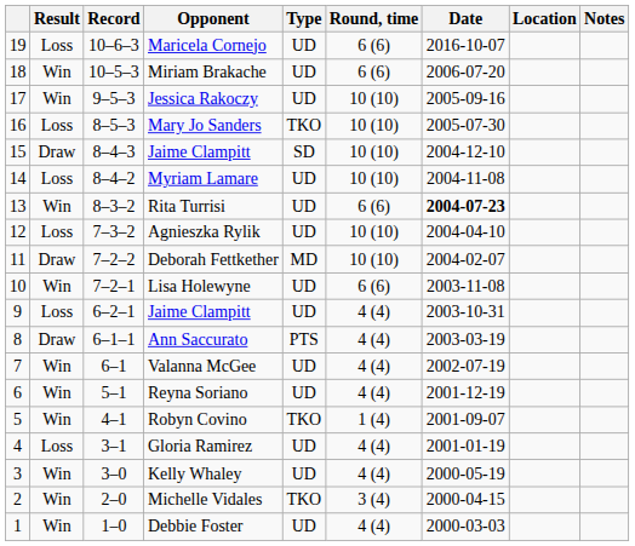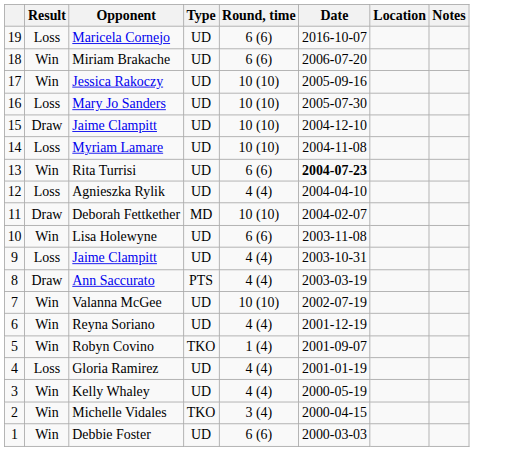 <table class=wikitable style=text-align:center>
 <tr>
 <th></th>
 <th>Result</th>
-<th>Record</th>
 <th>Opponent</th>
 <th>Type</th>
 <th>Round, time</th>
 <th>Date</th>
 <th>Location</th>
 <th>Notes</th>
 </tr>
 <tr>
 <td>19</td>
 <td>Loss</td>
-<td>10–6–3</td>
 <td align=left><a href='#'>Maricela Cornejo</a></td>
 <td>UD</td>
 <td>6 (6)</td>
 <td>2016-10-07</td>
 <td align=left></td>
 <td align=left></td>
 </tr>
 <tr>
 <td>18</td>
 <td>Win</td>
-<td>10–5–3</td>
 <td align=left>Miriam Brakache</td>
 <td>UD</td>
 <td>6 (6)</td>
 <td>2006-07-20</td>
 <td align=left></td>
 <td align=left></td>
 </tr>
 <tr>
 <td>17</td>
 <td>Win</td>
-<td>9–5–3</td>
 <td align=left><a href='#'>Jessica Rakoczy</a></td>
 <td>UD</td>
 <td>10 (10)</td>
 <td>2005-09-16</td>
 <td align=left></td>
 <td align=left></td>
 </tr>
 <tr>
 <td>16</td>
 <td>Loss</td>
-<td>8–5–3</td>
 <td align=left><a href='#'>Mary Jo Sanders</a></td>
-<td>TKO</td>
+<td>UD</td>
 <td>10 (10)</td>
 <td>2005-07-30</td>
 <td align=left></td>
 <td align=left></td>
 </tr>
 <tr>
 <td>15</td>
 <td>Draw</td>
-<td>8–4–3</td>
 <td align=left><a href='#'>Jaime Clampitt</a></td>
-<td>SD</td>
+<td>UD</td>
 <td>10 (10)</td>
 <td>2004-12-10</td>
 <td align=left></td>
 <td align=left></td>
 </tr>
 <tr>
 <td>14</td>
 <td>Loss</td>
-<td>8–4–2</td>
 <td align=left><a href='#'>Myriam Lamare</a></td>
 <td>UD</td>
 <td>10 (10)</td>
 <td>2004-11-08</td>
 <td align=left></td>
 <td align=left></td>
 </tr>
 <tr>
 <td>13</td>
 <td>Win</td>
-<td>8–3–2</td>
 <td align=left>Rita Turrisi</td>
 <td>UD</td>
 <td>6 (6)</td>
 <td><strong>2004-07-23</strong></td>
 <td align=left></td>
 <td align=left></td>
 </tr>
 <tr>
 <td>12</td>
 <td>Loss</td>
-<td>7–3–2</td>
 <td align=left>Agnieszka Rylik</td>
 <td>UD</td>
-<td>10 (10)</td>
+<td>4 (4)</td>
 <td>2004-04-10</td>
 <td align=left></td>
 <td align=left></td>
 </tr>
 <tr>
 <td>11</td>
 <td>Draw</td>
-<td>7–2–2</td>
 <td align=left>Deborah Fettkether</td>
 <td>MD</td>
 <td>10 (10)</td>
 <td>2004-02-07</td>
 <td align=left></td>
 <td align=left></td>
 </tr>
 <tr>
 <td>10</td>
 <td>Win</td>
-<td>7–2–1</td>
 <td align=left>Lisa Holewyne</td>
 <td>UD</td>
 <td>6 (6)</td>
 <td>2003-11-08</td>
 <td align=left></td>
 <td align=left></td>
 </tr>
 <tr>
 <td>9</td>
 <td>Loss</td>
-<td>6–2–1</td>
 <td align=left><a href='#'>Jaime Clampitt</a></td>
 <td>UD</td>
 <td>4 (4)</td>
 <td>2003-10-31</td>
 <td align=left></td>
 <td align=left></td>
 </tr>
 <tr>
 <td>8</td>
 <td>Draw</td>
-<td>6–1–1</td>
 <td align=left><a href='#'>Ann Saccurato</a></td>
 <td>PTS</td>
 <td>4 (4)</td>
 <td>2003-03-19</td>
 <td align=left></td>
 <td align=left></td>
 </tr>
 <tr>
 <td>7</td>
 <td>Win</td>
-<td>6–1</td>
 <td align=left>Valanna McGee</td>
 <td>UD</td>
-<td>4 (4)</td>
+<td>10 (10)</td>
 <td>2002-07-19</td>
 <td align=left></td>
 <td align=left></td>
 </tr>
 <tr>
 <td>6</td>
 <td>Win</td>
-<td>5–1</td>
 <td align=left>Reyna Soriano</td>
 <td>UD</td>
 <td>4 (4)</td>
 <td>2001-12-19</td>
 <td align=left></td>
 <td align=left></td>
 </tr>
 <tr>
 <td>5</td>
 <td>Win</td>
-<td>4–1</td>
 <td align=left>Robyn Covino</td>
 <td>TKO</td>
 <td>1 (4)</td>
 <td>2001-09-07</td>
 <td align=left></td>
 <td align=left></td>
 </tr>
 <tr>
 <td>4</td>
 <td>Loss</td>
-<td>3–1</td>
 <td align=left>Gloria Ramirez</td>
 <td>UD</td>
 <td>4 (4)</td>
 <td>2001-01-19</td>
 <td align=left></td>
 <td align=left></td>
 </tr>
 <tr>
 <td>3</td>
 <td>Win</td>
-<td>3–0</td>
 <td align=left>Kelly Whaley</td>
 <td>UD</td>
 <td>4 (4)</td>
 <td>2000-05-19</td>
 <td align=left></td>
 <td align=left></td>
 </tr>
 <tr>
 <td>2</td>
 <td>Win</td>
-<td>2–0</td>
 <td align=left>Michelle Vidales</td>
 <td>TKO</td>
 <td>3 (4)</td>
 <td>2000-04-15</td>
 <td align=left></td>
 <td align=left></td>
 </tr>
 <tr>
 <td>1</td>
 <td>Win</td>
-<td>1–0</td>
 <td align=left>Debbie Foster</td>
 <td>UD</td>
-<td>4 (4)</td>
+<td>6 (6)</td>
 <td>2000-03-03</td>
 <td align=left></td>
 <td align=left></td>
 </tr>
 </table>
